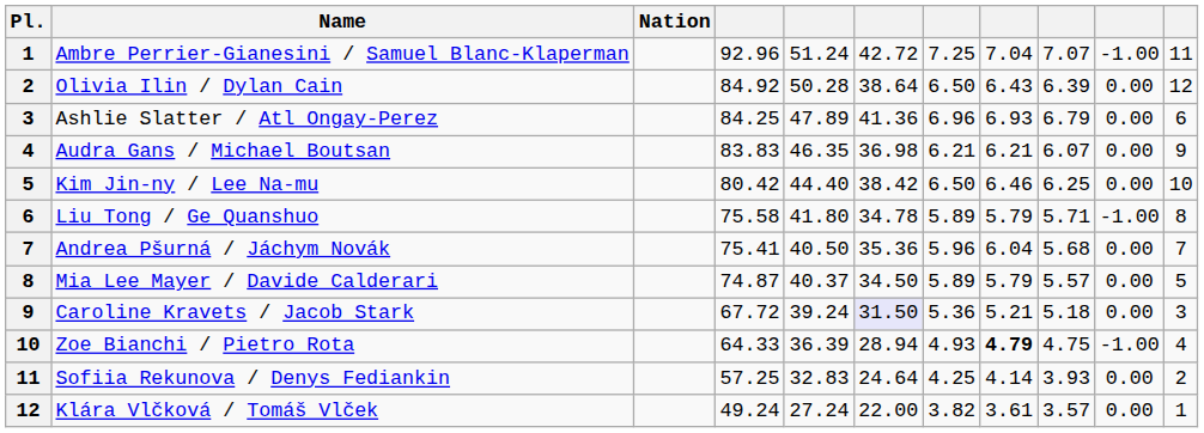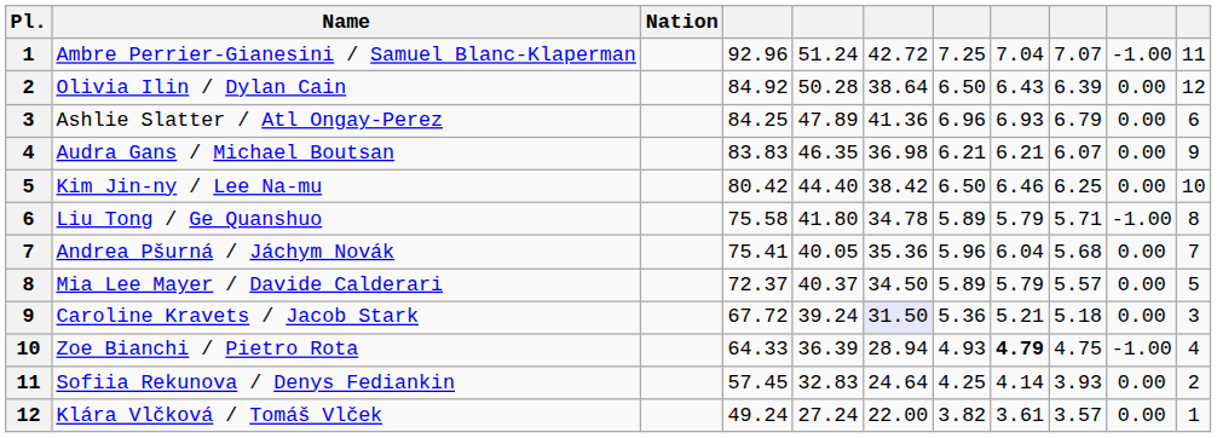 <table class="wikitable sortable" style="text-align:center">
 <tr>
 <th>Pl.</th>
 <th>Name</th>
 <th>Nation</th>
 <th></th>
 <th></th>
 <th></th>
 <th></th>
 <th></th>
 <th></th>
 <th></th>
 <th></th>
 </tr>
 <tr>
 <th>1</th>
 <td align=left><a href='#'>Ambre Perrier-Gianesini</a> / <a href='#'>Samuel Blanc-Klaperman</a></td>
 <td align=left></td>
 <td>92.96</td>
 <td>51.24</td>
 <td>42.72</td>
 <td>7.25</td>
 <td>7.04</td>
 <td>7.07</td>
 <td>-1.00</td>
 <td>11</td>
 </tr>
 <tr>
 <th>2</th>
 <td align=left><a href='#'>Olivia Ilin</a> / <a href='#'>Dylan Cain</a></td>
 <td align=left></td>
 <td>84.92</td>
 <td>50.28</td>
 <td>38.64</td>
 <td>6.50</td>
 <td>6.43</td>
 <td>6.39</td>
 <td>0.00</td>
 <td>12</td>
 </tr>
 <tr>
 <th>3</th>
 <td align=left>Ashlie Slatter / <a href='#'>Atl Ongay-Perez</a></td>
 <td align=left></td>
 <td>84.25</td>
 <td>47.89</td>
 <td>41.36</td>
 <td>6.96</td>
 <td>6.93</td>
 <td>6.79</td>
 <td>0.00</td>
 <td>6</td>
 </tr>
 <tr>
 <th>4</th>
 <td align=left><a href='#'>Audra Gans</a> / <a href='#'>Michael Boutsan</a></td>
 <td align=left></td>
 <td>83.83</td>
 <td>46.35</td>
 <td>36.98</td>
 <td>6.21</td>
 <td>6.21</td>
 <td>6.07</td>
 <td>0.00</td>
 <td>9</td>
 </tr>
 <tr>
 <th>5</th>
 <td align=left><a href='#'>Kim Jin-ny</a> / <a href='#'>Lee Na-mu</a></td>
 <td align=left></td>
 <td>80.42</td>
 <td>44.40</td>
 <td>38.42</td>
 <td>6.50</td>
 <td>6.46</td>
 <td>6.25</td>
 <td>0.00</td>
 <td>10</td>
 </tr>
 <tr>
 <th>6</th>
 <td align=left><a href='#'>Liu Tong</a> / <a href='#'>Ge Quanshuo</a></td>
 <td align=left></td>
 <td>75.58</td>
 <td>41.80</td>
 <td>34.78</td>
 <td>5.89</td>
 <td>5.79</td>
 <td>5.71</td>
 <td>-1.00</td>
 <td>8</td>
 </tr>
 <tr>
 <th>7</th>
 <td align=left><a href='#'>Andrea Pšurná</a> / <a href='#'>Jáchym Novák</a></td>
 <td align=left></td>
 <td>75.41</td>
-<td>40.50</td>
+<td>40.05</td>
 <td>35.36</td>
 <td>5.96</td>
 <td>6.04</td>
 <td>5.68</td>
 <td>0.00</td>
 <td>7</td>
 </tr>
 <tr>
 <th>8</th>
 <td align=left><a href='#'>Mia Lee Mayer</a> / <a href='#'>Davide Calderari</a></td>
 <td align=left></td>
-<td>74.87</td>
+<td>72.37</td>
 <td>40.37</td>
 <td>34.50</td>
 <td>5.89</td>
 <td>5.79</td>
 <td>5.57</td>
 <td>0.00</td>
 <td>5</td>
 </tr>
 <tr>
 <th>9</th>
 <td align=left><a href='#'>Caroline Kravets</a> / <a href='#'>Jacob Stark</a></td>
 <td align=left></td>
 <td>67.72</td>
 <td>39.24</td>
 <td style="background: lavender;">31.50</td>
 <td>5.36</td>
 <td>5.21</td>
 <td>5.18</td>
 <td>0.00</td>
 <td>3</td>
 </tr>
 <tr>
 <th>10</th>
 <td align=left><a href='#'>Zoe Bianchi</a> / <a href='#'>Pietro Rota</a></td>
 <td align=left></td>
 <td>64.33</td>
 <td>36.39</td>
 <td>28.94</td>
 <td>4.93</td>
 <td><strong>4.79</strong></td>
 <td>4.75</td>
 <td>-1.00</td>
 <td>4</td>
 </tr>
 <tr>
 <th>11</th>
 <td align=left><a href='#'>Sofiia Rekunova</a> / <a href='#'>Denys Fediankin</a></td>
 <td align=left></td>
-<td>57.25</td>
+<td>57.45</td>
 <td>32.83</td>
 <td>24.64</td>
 <td>4.25</td>
 <td>4.14</td>
 <td>3.93</td>
 <td>0.00</td>
 <td>2</td>
 </tr>
 <tr>
 <th>12</th>
 <td align=left><a href='#'>Klára Vlčková</a> / <a href='#'>Tomáš Vlček</a></td>
 <td align=left></td>
 <td>49.24</td>
 <td>27.24</td>
 <td>22.00</td>
 <td>3.82</td>
 <td>3.61</td>
 <td>3.57</td>
 <td>0.00</td>
 <td>1</td>
 </tr>
 </table>
